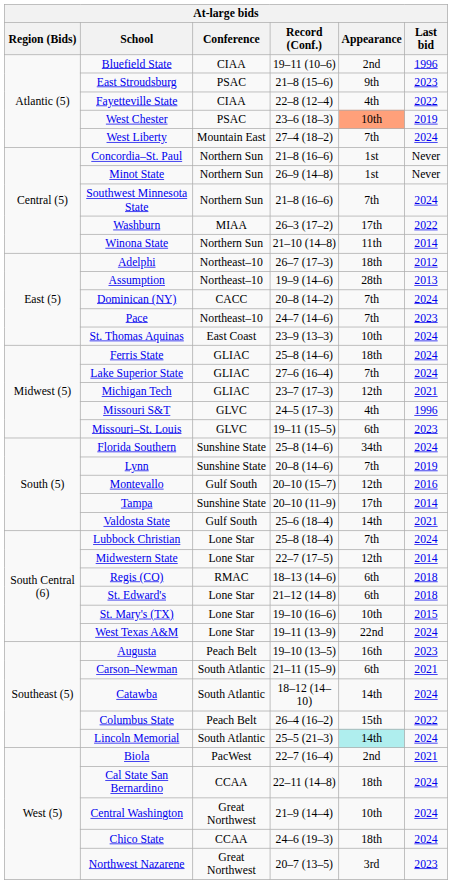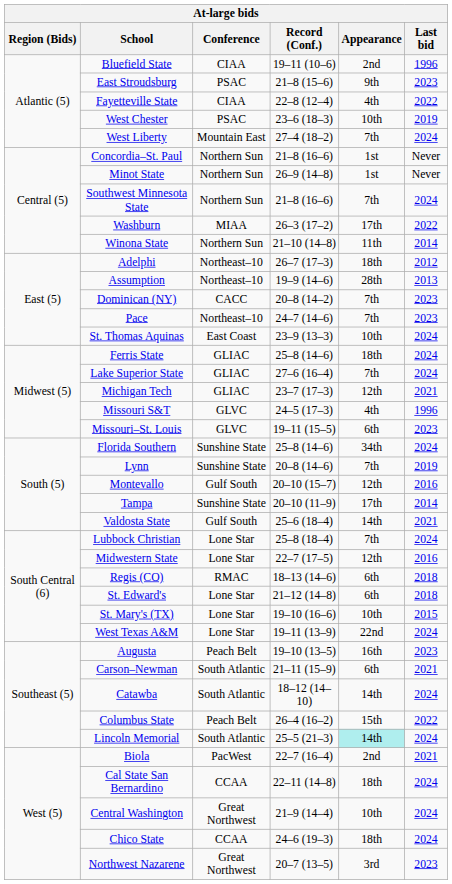 <table class="wikitable sortable" style="text-align:center;">
 <tr>
 <th colspan="6" style=>At-large bids</th>
 </tr>
 <tr>
 <th>Region (Bids)</th>
 <th>School</th>
 <th>Conference</th>
 <th>Record (Conf.)</th>
 <th>Appearance</th>
 <th>Last bid</th>
 </tr>
 <tr>
 <td rowspan=5>Atlantic (5)</td>
 <td><a href='#'>Bluefield State</a></td>
 <td>CIAA</td>
 <td align=center>19–11 (10–6)</td>
 <td align=center>2nd</td>
 <td align=center><a href='#'>1996</a></td>
 </tr>
 <tr>
 <td><a href='#'>East Stroudsburg</a></td>
 <td>PSAC</td>
 <td align=center>21–8 (15–6)</td>
 <td align=center>9th</td>
 <td align=center><a href='#'>2023</a></td>
 </tr>
 <tr>
 <td><a href='#'>Fayetteville State</a></td>
 <td>CIAA</td>
 <td align=center>22–8 (12–4)</td>
 <td align=center>4th</td>
 <td align=center><a href='#'>2022</a></td>
 </tr>
 <tr>
 <td><a href='#'>West Chester</a></td>
 <td>PSAC</td>
 <td align=center>23–6 (18–3)</td>
-<td align=center style="background: lightsalmon;">10th</td>
+<td align=center>10th</td>
 <td align=center><a href='#'>2019</a></td>
 </tr>
 <tr>
 <td><a href='#'>West Liberty</a></td>
 <td>Mountain East</td>
 <td align=center>27–4 (18–2)</td>
 <td align=center>7th</td>
 <td align=center><a href='#'>2024</a></td>
 </tr>
 <tr>
 <td rowspan=5>Central (5)</td>
 <td><a href='#'>Concordia–St. Paul</a></td>
 <td>Northern Sun</td>
 <td align=center>21–8 (16–6)</td>
 <td align=center>1st</td>
 <td align=center>Never</td>
 </tr>
 <tr>
 <td><a href='#'>Minot State</a></td>
 <td>Northern Sun</td>
 <td align=center>26–9 (14–8)</td>
 <td align=center>1st</td>
 <td align=center>Never</td>
 </tr>
 <tr>
 <td><a href='#'>Southwest Minnesota State</a></td>
 <td>Northern Sun</td>
 <td align=center>21–8 (16–6)</td>
 <td align=center>7th</td>
 <td align=center><a href='#'>2024</a></td>
 </tr>
 <tr>
 <td><a href='#'>Washburn</a></td>
 <td>MIAA</td>
 <td align=center>26–3 (17–2)</td>
 <td align=center>17th</td>
 <td align=center><a href='#'>2022</a></td>
 </tr>
 <tr>
 <td><a href='#'>Winona State</a></td>
 <td>Northern Sun</td>
 <td align=center>21–10 (14–8)</td>
 <td align=center>11th</td>
 <td align=center><a href='#'>2014</a></td>
 </tr>
 <tr>
 <td rowspan=5>East (5)</td>
 <td><a href='#'>Adelphi</a></td>
 <td>Northeast–10</td>
 <td align=center>26–7 (17–3)</td>
 <td align=center>18th</td>
 <td align=center><a href='#'>2012</a></td>
 </tr>
 <tr>
 <td><a href='#'>Assumption</a></td>
 <td>Northeast–10</td>
 <td align=center>19–9 (14–6)</td>
 <td align=center>28th</td>
 <td align=center><a href='#'>2013</a></td>
 </tr>
 <tr>
 <td><a href='#'>Dominican (NY)</a></td>
 <td>CACC</td>
 <td align=center>20–8 (14–2)</td>
 <td align=center>7th</td>
-<td align=center><a href='#'>2024</a></td>
+<td align=center><a href='#'>2023</a></td>
 </tr>
 <tr>
 <td><a href='#'>Pace</a></td>
 <td>Northeast–10</td>
 <td align=center>24–7 (14–6)</td>
 <td align=center>7th</td>
 <td align=center><a href='#'>2023</a></td>
 </tr>
 <tr>
 <td><a href='#'>St. Thomas Aquinas</a></td>
 <td>East Coast</td>
 <td align=center>23–9 (13–3)</td>
 <td align=center>10th</td>
 <td align=center><a href='#'>2024</a></td>
 </tr>
 <tr>
 <td rowspan=5>Midwest (5)</td>
 <td><a href='#'>Ferris State</a></td>
 <td>GLIAC</td>
 <td align=center>25–8 (14–6)</td>
 <td align=center>18th</td>
 <td align=center><a href='#'>2024</a></td>
 </tr>
 <tr>
 <td><a href='#'>Lake Superior State</a></td>
 <td>GLIAC</td>
 <td align=center>27–6 (16–4)</td>
 <td align=center>7th</td>
 <td align=center><a href='#'>2024</a></td>
 </tr>
 <tr>
 <td><a href='#'>Michigan Tech</a></td>
 <td>GLIAC</td>
 <td align=center>23–7 (17–3)</td>
 <td align=center>12th</td>
 <td align=center><a href='#'>2021</a></td>
 </tr>
 <tr>
 <td><a href='#'>Missouri S&T</a></td>
 <td>GLVC</td>
 <td align=center>24–5 (17–3)</td>
 <td align=center>4th</td>
 <td align=center><a href='#'>1996</a></td>
 </tr>
 <tr>
 <td><a href='#'>Missouri–St. Louis</a></td>
 <td>GLVC</td>
 <td align=center>19–11 (15–5)</td>
 <td align=center>6th</td>
 <td align=center><a href='#'>2023</a></td>
 </tr>
 <tr>
 <td rowspan=5>South (5)</td>
 <td><a href='#'>Florida Southern</a></td>
 <td>Sunshine State</td>
 <td align=center>25–8 (14–6)</td>
 <td align=center>34th</td>
 <td align=center><a href='#'>2024</a></td>
 </tr>
 <tr>
 <td><a href='#'>Lynn</a></td>
 <td>Sunshine State</td>
 <td align=center>20–8 (14–6)</td>
 <td align=center>7th</td>
 <td align=center><a href='#'>2019</a></td>
 </tr>
 <tr>
 <td><a href='#'>Montevallo</a></td>
 <td>Gulf South</td>
 <td align=center>20–10 (15–7)</td>
 <td align=center>12th</td>
 <td align=center><a href='#'>2016</a></td>
 </tr>
 <tr>
 <td><a href='#'>Tampa</a></td>
 <td>Sunshine State</td>
 <td align=center>20–10 (11–9)</td>
 <td align=center>17th</td>
 <td align=center><a href='#'>2014</a></td>
 </tr>
 <tr>
 <td><a href='#'>Valdosta State</a></td>
 <td>Gulf South</td>
 <td align=center>25–6 (18–4)</td>
 <td align=center>14th</td>
 <td align=center><a href='#'>2021</a></td>
 </tr>
 <tr>
 <td rowspan=6>South Central (6)</td>
 <td><a href='#'>Lubbock Christian</a></td>
 <td>Lone Star</td>
 <td align=center>25–8 (18–4)</td>
 <td align=center>7th</td>
 <td align=center><a href='#'>2024</a></td>
 </tr>
 <tr>
 <td><a href='#'>Midwestern State</a></td>
 <td>Lone Star</td>
 <td align=center>22–7 (17–5)</td>
 <td align=center>12th</td>
-<td align=center><a href='#'>2014</a></td>
+<td align=center><a href='#'>2016</a></td>
 </tr>
 <tr>
 <td><a href='#'>Regis (CO)</a></td>
 <td>RMAC</td>
 <td align=center>18–13 (14–6)</td>
 <td align=center>6th</td>
 <td align=center><a href='#'>2018</a></td>
 </tr>
 <tr>
 <td><a href='#'>St. Edward's</a></td>
 <td>Lone Star</td>
 <td align=center>21–12 (14–8)</td>
 <td align=center>6th</td>
 <td align=center><a href='#'>2018</a></td>
 </tr>
 <tr>
 <td><a href='#'>St. Mary's (TX)</a></td>
 <td>Lone Star</td>
 <td align=center>19–10 (16–6)</td>
 <td align=center>10th</td>
 <td align=center><a href='#'>2015</a></td>
 </tr>
 <tr>
 <td><a href='#'>West Texas A&M</a></td>
 <td>Lone Star</td>
 <td align=center>19–11 (13–9)</td>
 <td align=center>22nd</td>
 <td align=center><a href='#'>2024</a></td>
 </tr>
 <tr>
 <td rowspan=5>Southeast (5)</td>
 <td><a href='#'>Augusta</a></td>
 <td>Peach Belt</td>
 <td align=center>19–10 (13–5)</td>
 <td align=center>16th</td>
 <td align=center><a href='#'>2023</a></td>
 </tr>
 <tr>
 <td><a href='#'>Carson–Newman</a></td>
 <td>South Atlantic</td>
 <td align=center>21–11 (15–9)</td>
 <td align=center>6th</td>
 <td align=center><a href='#'>2021</a></td>
 </tr>
 <tr>
 <td><a href='#'>Catawba</a></td>
 <td>South Atlantic</td>
 <td align=center>18–12 (14–10)</td>
 <td align=center>14th</td>
 <td align=center><a href='#'>2024</a></td>
 </tr>
 <tr>
 <td><a href='#'>Columbus State</a></td>
 <td>Peach Belt</td>
 <td align=center>26–4 (16–2)</td>
 <td align=center>15th</td>
 <td align=center><a href='#'>2022</a></td>
 </tr>
 <tr>
 <td><a href='#'>Lincoln Memorial</a></td>
 <td>South Atlantic</td>
 <td align=center>25–5 (21–3)</td>
 <td align=center style="background: paleturquoise;">14th</td>
 <td align=center><a href='#'>2024</a></td>
 </tr>
 <tr>
 <td rowspan=5>West (5)</td>
 <td><a href='#'>Biola</a></td>
 <td>PacWest</td>
 <td align=center>22–7 (16–4)</td>
 <td align=center>2nd</td>
 <td align=center><a href='#'>2021</a></td>
 </tr>
 <tr>
 <td><a href='#'>Cal State San Bernardino</a></td>
 <td>CCAA</td>
 <td align=center>22–11 (14–8)</td>
 <td align=center>18th</td>
 <td align=center><a href='#'>2024</a></td>
 </tr>
 <tr>
 <td><a href='#'>Central Washington</a></td>
 <td>Great Northwest</td>
 <td align=center>21–9 (14–4)</td>
 <td align=center>10th</td>
 <td align=center><a href='#'>2024</a></td>
 </tr>
 <tr>
 <td><a href='#'>Chico State</a></td>
 <td>CCAA</td>
 <td align=center>24–6 (19–3)</td>
 <td align=center>18th</td>
 <td align=center><a href='#'>2024</a></td>
 </tr>
 <tr>
 <td><a href='#'>Northwest Nazarene</a></td>
 <td>Great Northwest</td>
 <td align=center>20–7 (13–5)</td>
 <td align=center>3rd</td>
 <td align=center><a href='#'>2023</a></td>
 </tr>
 </table>
